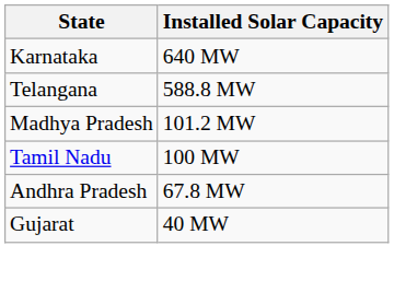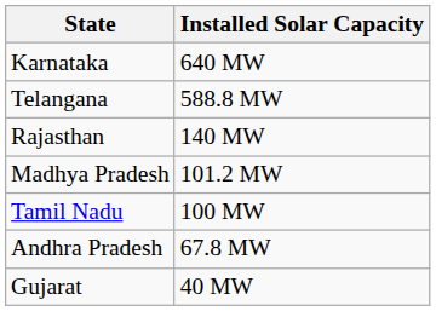 <table class="wikitable sortable">
 <tr>
 <th scope="col">State</th>
 <th scope="col">Installed Solar Capacity</th>
 </tr>
 <tr>
 <td>Karnataka</td>
 <td>640 MW</td>
 </tr>
 <tr>
 <td>Telangana</td>
 <td>588.8 MW</td>
+</tr>
+<tr>
+<td>Rajasthan</td>
+<td>140 MW</td>
 </tr>
 <tr>
 <td>Madhya Pradesh</td>
 <td>101.2 MW</td>
 </tr>
 <tr>
 <td><a href='#'>Tamil Nadu</a></td>
 <td>100 MW</td>
 </tr>
 <tr>
 <td>Andhra Pradesh</td>
 <td>67.8 MW</td>
 </tr>
 <tr>
 <td>Gujarat</td>
 <td>40 MW</td>
 </tr>
 </table>
